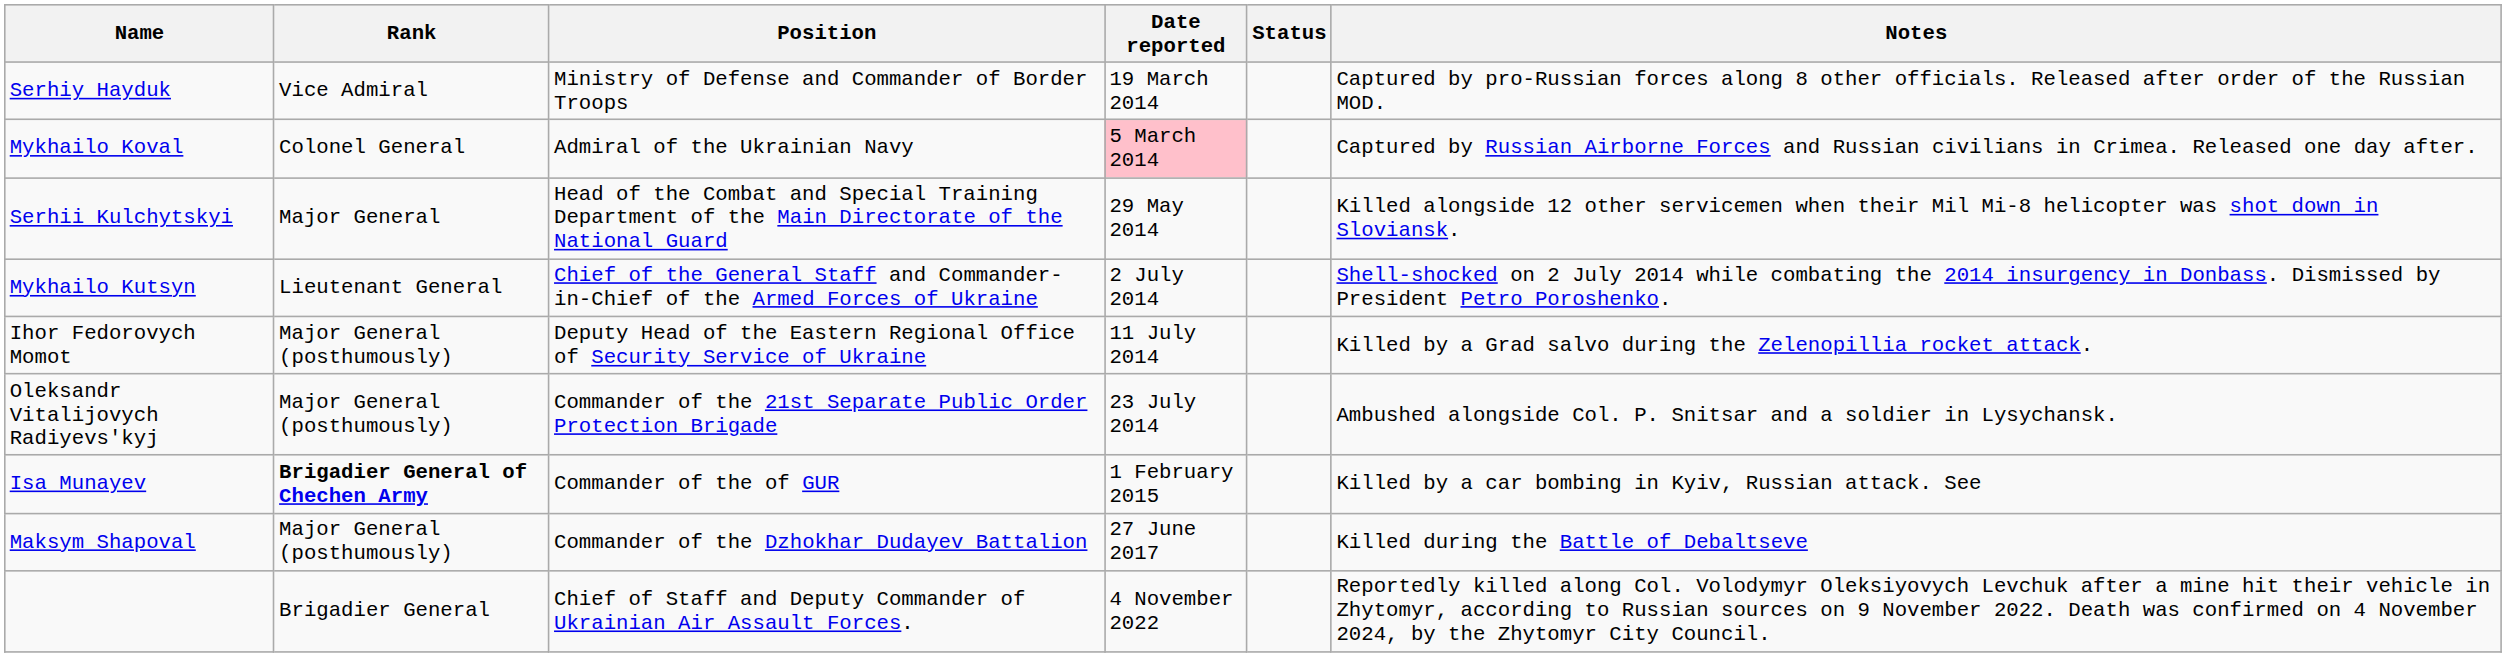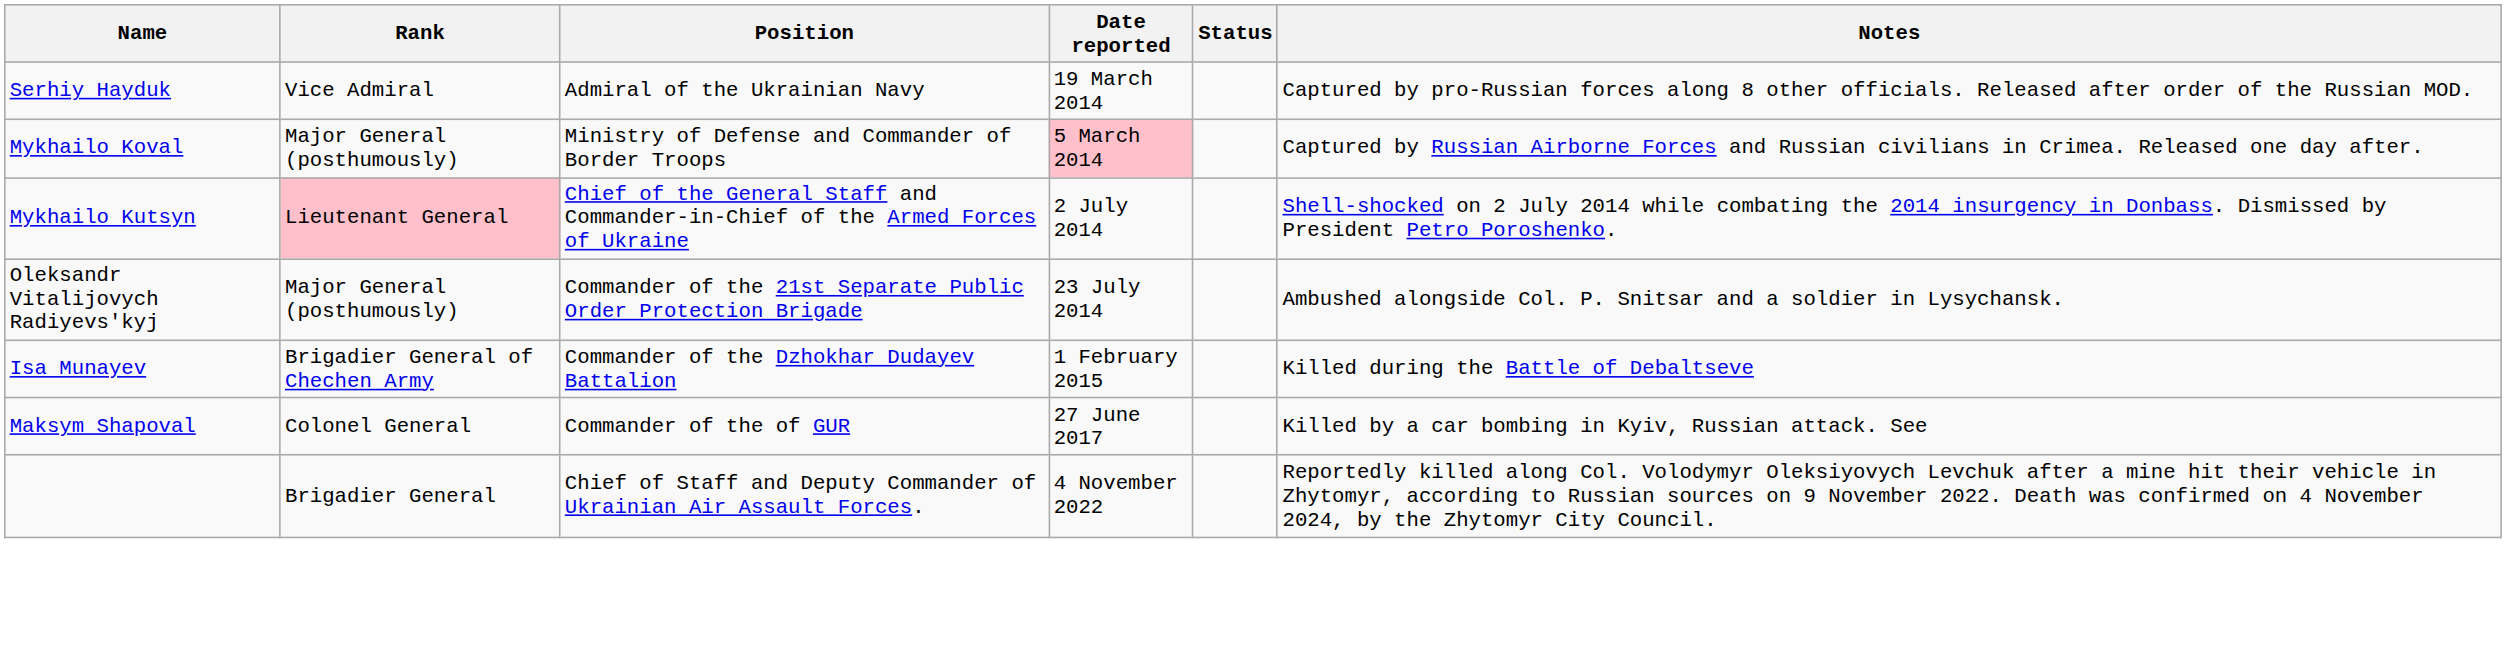 <table class="wikitable sortable sticky-header" style="text-align:left;">
 <tr>
 <th>Name</th>
 <th>Rank</th>
 <th>Position</th>
 <th>Date reported</th>
 <th>Status</th>
 <th class="unsortable">Notes</th>
 </tr>
 <tr>
 <td><a href='#'>Serhiy Hayduk</a></td>
 <td class=nowrap data-sort-value="1"> Vice Admiral</td>
-<td>Ministry of Defense and Commander of Border Troops</td>
+<td>Admiral of the Ukrainian Navy</td>
 <td class=nowrap data-sort-value="2014-03-19">19 March 2014</td>
 <td></td>
 <td>Captured by pro-Russian forces along 8 other officials. Released after order of the Russian MOD.</td>
 </tr>
 <tr>
 <td><a href='#'>Mykhailo Koval</a></td>
-<td class=nowrap data-sort-value="1"> Colonel General</td>
-<td>Admiral of the Ukrainian Navy</td>
+<td class=nowrap data-sort-value="1"> Major General (posthumously)</td>
+<td>Ministry of Defense and Commander of Border Troops</td>
 <td class=nowrap data-sort-value="2022-03-01" style="background: pink;">5 March 2014</td>
 <td></td>
 <td>Captured by <a href='#'>Russian Airborne Forces</a> and Russian civilians in Crimea. Released one day after.</td>
 </tr>
 <tr>
-<td><a href='#'>Serhii Kulchytskyi</a></td>
-<td class=nowrap data-sort-value="1"> Major General</td>
-<td>Head of the Combat and Special Training Department of the <a href='#'>Main Directorate of the National Guard</a></td>
-<td class=nowrap data-sort-value="2014-05-29">29 May 2014</td>
-<td></td>
-<td>Killed alongside 12 other servicemen when their Mil Mi-8 helicopter was <a href='#'>shot down in Sloviansk</a>.</td>
-</tr>
-<tr>
 <td><a href='#'>Mykhailo Kutsyn</a></td>
-<td class=nowrap data-sort-value="1"> Lieutenant General</td>
+<td class=nowrap data-sort-value="1" style="background: pink;"> Lieutenant General</td>
 <td><a href='#'>Chief of the General Staff</a> and Commander-in-Chief of the <a href='#'>Armed Forces of Ukraine</a></td>
 <td class=nowrap data-sort-value="2022-03-01">2 July 2014</td>
 <td></td>
 <td><a href='#'>Shell-shocked</a> on 2 July 2014 while combating the <a href='#'>2014 insurgency in Donbass</a>. Dismissed by President <a href='#'>Petro Poroshenko</a>.</td>
-</tr>
-<tr>
-<td>Ihor Fedorovych Momot</td>
-<td class=nowrap data-sort-value="1"> Major General (posthumously)</td>
-<td>Deputy Head of the Eastern Regional Office of <a href='#'>Security Service of Ukraine</a></td>
-<td class=nowrap data-sort-value="2022-03-01">11 July 2014</td>
-<td></td>
-<td>Killed by a Grad salvo during the <a href='#'>Zelenopillia rocket attack</a>.</td>
 </tr>
 <tr>
 <td>Oleksandr Vitalijovych Radiyevs'kyj</td>
 <td class=nowrap data-sort-value="1"> Major General (posthumously)</td>
 <td>Commander of the <a href='#'>21st Separate Public Order Protection Brigade</a></td>
 <td class=nowrap data-sort-value="2014-7-23">23 July 2014</td>
 <td></td>
 <td>Ambushed alongside Col. P. Snitsar and a soldier in Lysychansk.</td>
 </tr>
 <tr>
 <td><a href='#'>Isa Munayev</a></td>
-<td class=nowrap data-sort-value="1"><strong> Brigadier General of <a href='#'>Chechen Army</a></strong></td>
-<td>Commander of the  of <a href='#'>GUR</a></td>
+<td class=nowrap data-sort-value="1"> Brigadier General of <a href='#'>Chechen Army</a></td>
+<td>Commander of the <a href='#'>Dzhokhar Dudayev Battalion</a></td>
 <td class=nowrap data-sort-value="2014-7-23">1 February 2015</td>
 <td></td>
-<td>Killed by a car bombing in Kyiv, Russian attack. See </td>
+<td>Killed during the <a href='#'>Battle of Debaltseve</a></td>
 </tr>
 <tr>
 <td><a href='#'>Maksym Shapoval</a></td>
-<td class=nowrap data-sort-value="1"> Major General (posthumously)</td>
-<td>Commander of the <a href='#'>Dzhokhar Dudayev Battalion</a></td>
+<td class=nowrap data-sort-value="1"> Colonel General</td>
+<td>Commander of the  of <a href='#'>GUR</a></td>
 <td class=nowrap data-sort-value="2022-03-01">27 June 2017</td>
 <td></td>
-<td>Killed during the <a href='#'>Battle of Debaltseve</a></td>
+<td>Killed by a car bombing in Kyiv, Russian attack. See </td>
 </tr>
 <tr>
 <td></td>
 <td class=nowrap data-sort-value="1"> Brigadier General</td>
 <td>Chief of Staff and Deputy Commander of <a href='#'>Ukrainian Air Assault Forces</a>.</td>
 <td class=nowrap data-sort-value="2022-03-01">4 November 2022</td>
 <td></td>
 <td>Reportedly killed along Col. Volodymyr Oleksiyovych Levchuk after a mine hit their vehicle in Zhytomyr, according to Russian sources on 9 November 2022. Death was confirmed on 4 November 2024, by the Zhytomyr City Council.</td>
 </tr>
 </table>
